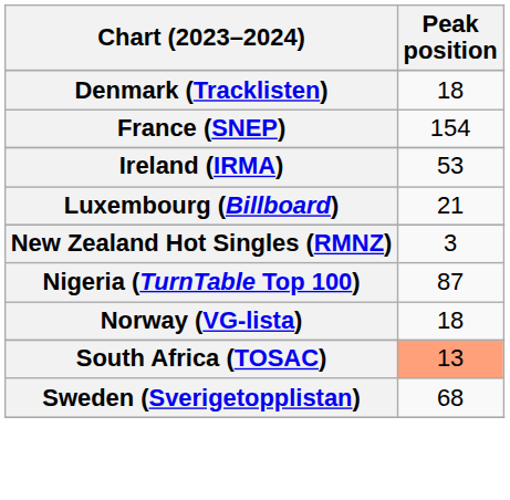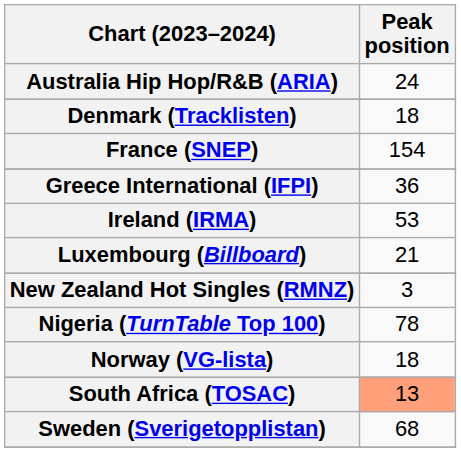 <table class="wikitable sortable plainrowheaders" style="text-align:center">
 <tr>
 <th scope="col">Chart (2023–2024)</th>
 <th scope="col">Peak<br>position</th>
+</tr>
+<tr>
+<th scope="row">Australia Hip Hop/R&B (<a href='#'>ARIA</a>)</th>
+<td>24</td>
 </tr>
 <tr>
 </tr>
 <tr>
 <th scope="row">Denmark (<a href='#'>Tracklisten</a>)</th>
 <td>18</td>
 </tr>
 <tr>
 <th scope="row">France (<a href='#'>SNEP</a>)</th>
 <td>154</td>
 </tr>
 <tr>
 </tr>
 <tr>
+</tr>
+<tr>
+<th scope="row">Greece International (<a href='#'>IFPI</a>)</th>
+<td>36</td>
 </tr>
 <tr>
 <th scope="row">Ireland (<a href='#'>IRMA</a>)</th>
 <td>53</td>
 </tr>
 <tr>
 <th scope="row">Luxembourg (<em><a href='#'>Billboard</a></em>)</th>
 <td>21</td>
 </tr>
 <tr>
 </tr>
 <tr>
 <th scope="row">New Zealand Hot Singles (<a href='#'>RMNZ</a>)</th>
 <td>3</td>
 </tr>
 <tr>
 <th scope="row">Nigeria (<a href='#'><em>TurnTable</em> Top 100</a>)</th>
-<td>87</td>
+<td>78</td>
 </tr>
 <tr>
 <th scope="row">Norway (<a href='#'>VG-lista</a>)</th>
 <td>18</td>
 </tr>
 <tr>
 </tr>
 <tr>
 <th scope="row">South Africa (<a href='#'>TOSAC</a>)</th>
 <td style="background: lightsalmon;">13</td>
 </tr>
 <tr>
 <th scope="row">Sweden (<a href='#'>Sverigetopplistan</a>)</th>
 <td>68</td>
 </tr>
 <tr>
 </tr>
 <tr>
 </tr>
 <tr>
 </tr>
 <tr>
 </tr>
 <tr>
 </tr>
 </table>
